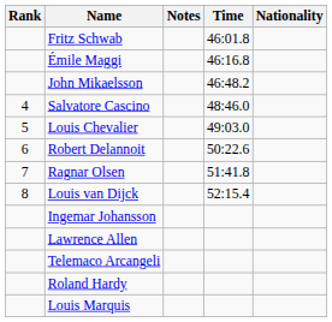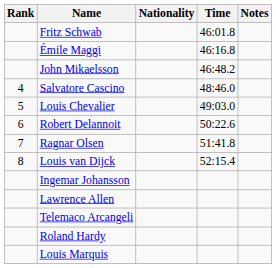 <table class="wikitable sortable" style="text-align:center">
 <tr>
 <th>Rank</th>
 <th>Name</th>
+<th>Nationality</th>
+<th>Time</th>
 <th>Notes</th>
-<th>Time</th>
-<th>Nationality</th>
 </tr>
 <tr>
 <td></td>
 <td align=left><a href='#'>Fritz Schwab</a></td>
+<td align=left></td>
+<td>46:01.8</td>
 <td></td>
-<td>46:01.8</td>
-<td align=left></td>
 </tr>
 <tr>
 <td></td>
 <td align=left><a href='#'>Émile Maggi</a></td>
+<td align=left></td>
+<td>46:16.8</td>
 <td></td>
-<td>46:16.8</td>
-<td align=left></td>
 </tr>
 <tr>
 <td></td>
 <td align=left><a href='#'>John Mikaelsson</a></td>
+<td align=left></td>
+<td>46:48.2</td>
 <td></td>
-<td>46:48.2</td>
-<td align=left></td>
 </tr>
 <tr>
 <td>4</td>
 <td align=left><a href='#'>Salvatore Cascino</a></td>
+<td align=left></td>
+<td>48:46.0</td>
 <td></td>
-<td>48:46.0</td>
-<td align=left></td>
 </tr>
 <tr>
 <td>5</td>
 <td align=left><a href='#'>Louis Chevalier</a></td>
+<td align=left></td>
+<td>49:03.0</td>
 <td></td>
-<td>49:03.0</td>
-<td align=left></td>
 </tr>
 <tr>
 <td>6</td>
 <td align=left><a href='#'>Robert Delannoit</a></td>
+<td align=left></td>
+<td>50:22.6</td>
 <td></td>
-<td>50:22.6</td>
-<td align=left></td>
 </tr>
 <tr>
 <td>7</td>
 <td align=left><a href='#'>Ragnar Olsen</a></td>
+<td align=left></td>
+<td>51:41.8</td>
 <td></td>
-<td>51:41.8</td>
-<td align=left></td>
 </tr>
 <tr>
 <td>8</td>
 <td align=left><a href='#'>Louis van Dijck</a></td>
+<td align=left></td>
+<td>52:15.4</td>
 <td></td>
-<td>52:15.4</td>
-<td align=left></td>
 </tr>
 <tr>
 <td></td>
 <td align=left><a href='#'>Ingemar Johansson</a></td>
+<td align=left></td>
 <td></td>
 <td></td>
-<td align=left></td>
 </tr>
 <tr>
 <td></td>
 <td align=left><a href='#'>Lawrence Allen</a></td>
+<td align=left></td>
 <td></td>
 <td></td>
-<td align=left></td>
 </tr>
 <tr>
 <td></td>
 <td align=left><a href='#'>Telemaco Arcangeli</a></td>
+<td align=left></td>
 <td></td>
 <td></td>
-<td align=left></td>
 </tr>
 <tr>
 <td></td>
 <td align=left><a href='#'>Roland Hardy</a></td>
+<td align=left></td>
 <td></td>
 <td></td>
-<td align=left></td>
 </tr>
 <tr>
 <td></td>
 <td align=left><a href='#'>Louis Marquis</a></td>
+<td align=left></td>
 <td></td>
 <td></td>
-<td align=left></td>
 </tr>
 </table>
